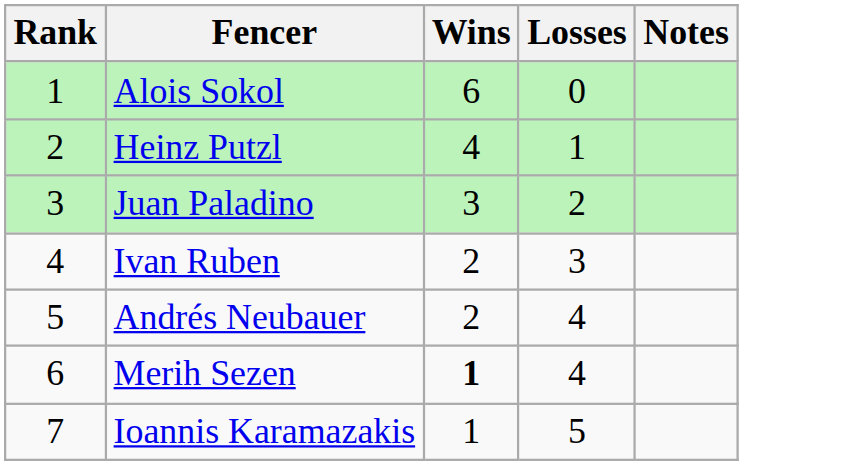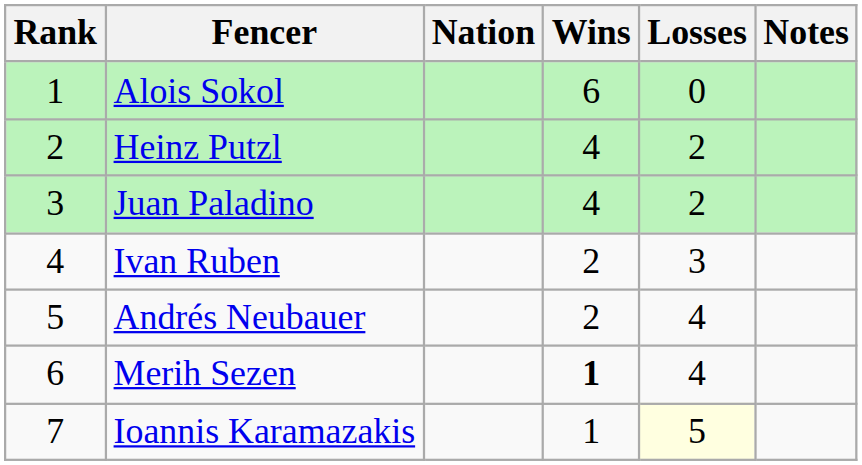 <table class="wikitable sortable" style="text-align: center;">
 <tr>
 <th>Rank</th>
 <th>Fencer</th>
+<th>Nation</th>
 <th>Wins</th>
 <th>Losses</th>
 <th>Notes</th>
 </tr>
 <tr style="background:#bbf3bb;">
 <td>1</td>
 <td align=left><a href='#'>Alois Sokol</a></td>
+<td align=left></td>
 <td>6</td>
 <td>0</td>
 <td></td>
 </tr>
 <tr style="background:#bbf3bb;">
 <td>2</td>
 <td align=left><a href='#'>Heinz Putzl</a></td>
+<td align=left></td>
 <td>4</td>
-<td>1</td>
+<td>2</td>
 <td></td>
 </tr>
 <tr style="background:#bbf3bb;">
 <td>3</td>
 <td align=left><a href='#'>Juan Paladino</a></td>
-<td>3</td>
+<td align=left></td>
+<td>4</td>
 <td>2</td>
 <td></td>
 </tr>
 <tr>
 <td>4</td>
 <td align=left><a href='#'>Ivan Ruben</a></td>
+<td align=left></td>
 <td>2</td>
 <td>3</td>
 <td></td>
 </tr>
 <tr>
 <td>5</td>
 <td align=left><a href='#'>Andrés Neubauer</a></td>
+<td align=left></td>
 <td>2</td>
 <td>4</td>
 <td></td>
 </tr>
 <tr>
 <td>6</td>
 <td align=left><a href='#'>Merih Sezen</a></td>
+<td align=left></td>
 <td><strong>1</strong></td>
 <td>4</td>
 <td></td>
 </tr>
 <tr>
 <td>7</td>
 <td align=left><a href='#'>Ioannis Karamazakis</a></td>
+<td align=left></td>
 <td>1</td>
-<td>5</td>
+<td style="background: lightyellow;">5</td>
 <td></td>
 </tr>
 </table>
